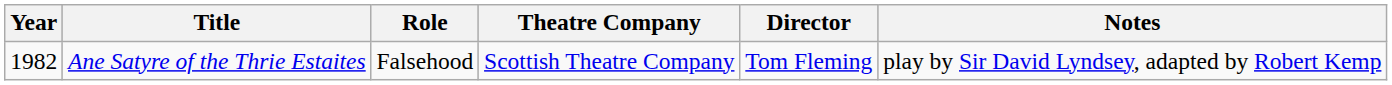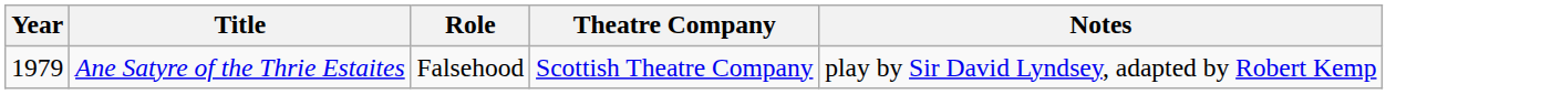 <table class="wikitable">
 <tr>
 <th>Year</th>
 <th>Title</th>
 <th>Role</th>
 <th>Theatre Company</th>
-<th>Director</th>
 <th>Notes</th>
 </tr>
 <tr>
-<td>1982</td>
+<td>1979</td>
 <td><em><a href='#'>Ane Satyre of the Thrie Estaites</a></em></td>
 <td>Falsehood</td>
 <td><a href='#'>Scottish Theatre Company</a></td>
-<td><a href='#'>Tom Fleming</a></td>
 <td>play by <a href='#'>Sir David Lyndsey</a>, adapted by <a href='#'>Robert Kemp</a></td>
 </tr>
 </table>
